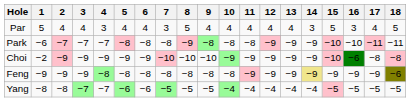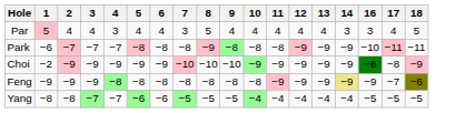 <table class="wikitable" style="text-align:center">
 <tr>
 <th>Hole</th>
 <th>  1  </th>
 <th>  2  </th>
 <th>  3  </th>
 <th>  4  </th>
 <th>  5  </th>
 <th>  6  </th>
 <th>  7  </th>
 <th>  8  </th>
 <th>  9  </th>
 <th> 10 </th>
 <th> 11 </th>
 <th> 12 </th>
 <th> 13 </th>
 <th> 14 </th>
-<th> 15 </th>
 <th> 16 </th>
 <th> 17 </th>
 <th> 18 </th>
 </tr>
 <tr>
 <td>Par</td>
-<td>5</td>
+<td style="background: pink;">5</td>
 <td>4</td>
 <td>4</td>
 <td>3</td>
 <td>4</td>
 <td>4</td>
 <td>3</td>
 <td>5</td>
 <td>4</td>
 <td>4</td>
 <td>4</td>
 <td>4</td>
 <td>4</td>
 <td>3</td>
-<td>5</td>
 <td>3</td>
 <td>4</td>
 <td>5</td>
 </tr>
 <tr>
 <td align=left> Park</td>
 <td>−6</td>
 <td style="background: Pink;">−7</td>
 <td>−7</td>
 <td>−7</td>
 <td style="background: Pink;">−8</td>
 <td>−8</td>
 <td>−8</td>
 <td style="background: Pink;">−9</td>
 <td style="background: PaleGreen;">−8</td>
 <td>−8</td>
 <td>−8</td>
 <td style="background: Pink;">−9</td>
 <td>−9</td>
 <td>−9</td>
-<td style="background: Pink;">−10</td>
 <td>−10</td>
 <td style="background: Pink;">−11</td>
 <td>−11</td>
 </tr>
 <tr>
 <td align=left> Choi</td>
 <td>−2</td>
 <td style="background: Pink;">−9</td>
 <td>−9</td>
 <td>−9</td>
 <td>−9</td>
 <td>−9</td>
 <td style="background: Pink;">−10</td>
 <td>−10</td>
 <td>−10</td>
 <td style="background: PaleGreen;">−9</td>
 <td>−9</td>
 <td>−9</td>
 <td>−9</td>
 <td>−9</td>
-<td style="background: Pink;">−10</td>
-<td style="background: Green;">−6</td>
+<td style="background: Green;">−8</td>
 <td>−8</td>
-<td style="background: Pink;">−8</td>
+<td style="background: Pink;">−9</td>
 </tr>
 <tr>
 <td align=left> Feng</td>
 <td>−9</td>
 <td>−9</td>
 <td>−9</td>
 <td style="background: PaleGreen;">−8</td>
 <td>−8</td>
 <td>−8</td>
 <td>−8</td>
 <td>−8</td>
 <td>−8</td>
 <td>−8</td>
 <td style="background: Pink;">−9</td>
 <td>−9</td>
 <td>−9</td>
 <td style="background: khaki;">−9</td>
 <td>−9</td>
-<td>−9</td>
-<td>−9</td>
+<td>−7</td>
 <td style="background: Olive;">−6</td>
 </tr>
 <tr>
 <td align=left> Yang</td>
 <td>−8</td>
 <td>−8</td>
 <td style="background: PaleGreen;">−7</td>
 <td>−7</td>
 <td style="background: PaleGreen;">−6</td>
 <td>−6</td>
 <td style="background: PaleGreen;">−5</td>
 <td>−5</td>
 <td>−5</td>
 <td style="background: PaleGreen;">−4</td>
 <td>−4</td>
 <td>−4</td>
 <td>−4</td>
 <td>−4</td>
-<td style="background: Pink;">−5</td>
 <td>−5</td>
 <td>−5</td>
 <td>−5</td>
 </tr>
 </table>
